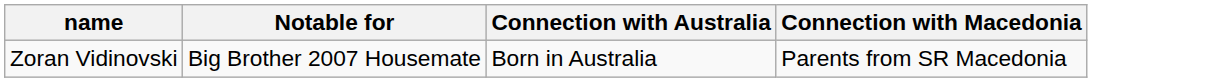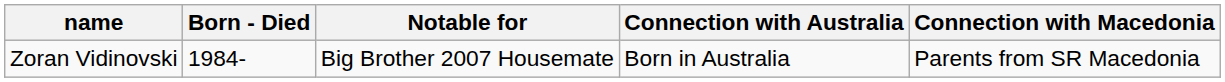 <table class="wikitable">
 <tr>
 <th>name</th>
+<th>Born - Died</th>
 <th>Notable for</th>
 <th>Connection with Australia</th>
 <th>Connection with Macedonia</th>
 </tr>
 <tr>
 <td>Zoran Vidinovski</td>
+<td>1984-</td>
 <td>Big Brother 2007 Housemate</td>
 <td>Born in Australia</td>
 <td>Parents from SR Macedonia</td>
 </tr>
 </table>
